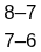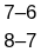 <table style="text-align:center">
 <tr>
 <th width=200></th>
 <th width=100></th>
 <th width=200></th>
 </tr>
 <tr>
 <td align=right><strong></strong></td>
-<td>8–7</td>
+<td>7–6</td>
 <td align=left></td>
 </tr>
 <tr>
 <td align=right><strong></strong></td>
-<td>7–6</td>
+<td>8–7</td>
 <td align=left></td>
 </tr>
 </table>
